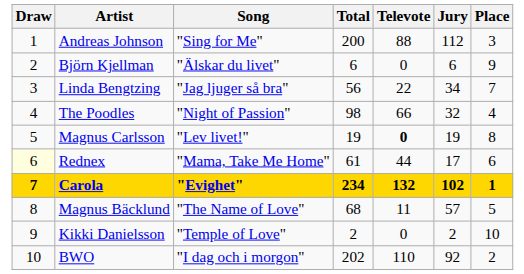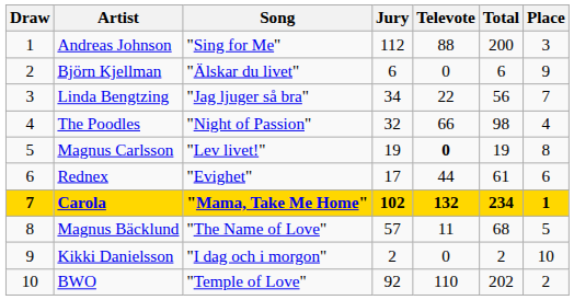 <table class="sortable wikitable" style="margin: 1em auto 1em auto; text-align:center">
 <tr>
 <th>Draw</th>
 <th>Artist</th>
 <th>Song</th>
+<th>Jury</th>
+<th>Televote</th>
 <th>Total</th>
-<th>Televote</th>
-<th>Jury</th>
 <th>Place</th>
 </tr>
 <tr>
 <td>1</td>
 <td align="left"><a href='#'>Andreas Johnson</a></td>
 <td align="left">"<a href='#'>Sing for Me</a>"</td>
+<td>112</td>
+<td>88</td>
 <td>200</td>
-<td>88</td>
-<td>112</td>
 <td>3</td>
 </tr>
 <tr>
 <td>2</td>
 <td align="left"><a href='#'>Björn Kjellman</a></td>
 <td align="left">"<a href='#'>Älskar du livet</a>"</td>
 <td>6</td>
 <td>0</td>
 <td>6</td>
 <td>9</td>
 </tr>
 <tr>
 <td>3</td>
 <td align="left"><a href='#'>Linda Bengtzing</a></td>
 <td align="left">"<a href='#'>Jag ljuger så bra</a>"</td>
+<td>34</td>
+<td>22</td>
 <td>56</td>
-<td>22</td>
-<td>34</td>
 <td>7</td>
 </tr>
 <tr>
 <td>4</td>
 <td align="left"><a href='#'>The Poodles</a></td>
 <td align="left">"<a href='#'>Night of Passion</a>"</td>
+<td>32</td>
+<td>66</td>
 <td>98</td>
-<td>66</td>
-<td>32</td>
 <td>4</td>
 </tr>
 <tr>
 <td>5</td>
 <td align="left"><a href='#'>Magnus Carlsson</a></td>
 <td align="left">"<a href='#'>Lev livet!</a>"</td>
 <td>19</td>
 <td><strong>0</strong></td>
 <td>19</td>
 <td>8</td>
 </tr>
 <tr>
-<td style="background: lightyellow;">6</td>
+<td>6</td>
 <td align="left"><a href='#'>Rednex</a></td>
-<td align="left">"<a href='#'>Mama, Take Me Home</a>"</td>
+<td align="left">"<a href='#'>Evighet</a>"</td>
+<td>17</td>
+<td>44</td>
 <td>61</td>
-<td>44</td>
-<td>17</td>
 <td>6</td>
 </tr>
 <tr style="font-weight:bold;background:gold;">
 <td>7</td>
 <td align="left"><a href='#'>Carola</a></td>
-<td align="left">"<a href='#'>Evighet</a>"</td>
+<td align="left">"<a href='#'>Mama, Take Me Home</a>"</td>
+<td>102</td>
+<td>132</td>
 <td>234</td>
-<td>132</td>
-<td>102</td>
 <td>1</td>
 </tr>
 <tr>
 <td>8</td>
 <td align="left"><a href='#'>Magnus Bäcklund</a></td>
 <td align="left">"<a href='#'>The Name of Love</a>"</td>
+<td>57</td>
+<td>11</td>
 <td>68</td>
-<td>11</td>
-<td>57</td>
 <td>5</td>
 </tr>
 <tr>
 <td>9</td>
 <td align="left"><a href='#'>Kikki Danielsson</a></td>
-<td align="left">"<a href='#'>Temple of Love</a>"</td>
+<td align="left">"<a href='#'>I dag och i morgon</a>"</td>
 <td>2</td>
 <td>0</td>
 <td>2</td>
 <td>10</td>
 </tr>
 <tr>
 <td>10</td>
 <td align="left"><a href='#'>BWO</a></td>
-<td align="left">"<a href='#'>I dag och i morgon</a>"</td>
+<td align="left">"<a href='#'>Temple of Love</a>"</td>
+<td>92</td>
+<td>110</td>
 <td>202</td>
-<td>110</td>
-<td>92</td>
 <td>2</td>
 </tr>
 </table>
